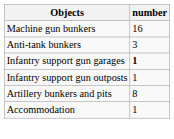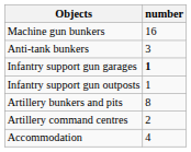 <table class="wikitable sortable">
 <tr>
 <th>Objects</th>
 <th>number</th>
 </tr>
 <tr>
 <td>Machine gun bunkers</td>
 <td>16</td>
 </tr>
 <tr>
 <td>Anti-tank bunkers</td>
 <td>3</td>
 </tr>
 <tr>
 <td>Infantry support gun garages</td>
 <td><strong>1</strong></td>
 </tr>
 <tr>
 <td>Infantry support gun outposts</td>
 <td>1</td>
 </tr>
 <tr>
 <td>Artillery bunkers and pits</td>
 <td>8</td>
 </tr>
 <tr>
+<td>Artillery command centres</td>
+<td>2</td>
+</tr>
+<tr>
 <td>Accommodation</td>
-<td>1</td>
+<td>4</td>
 </tr>
 </table>
